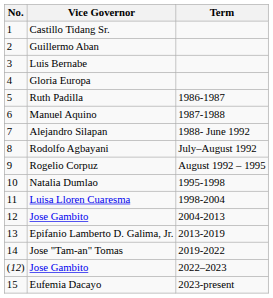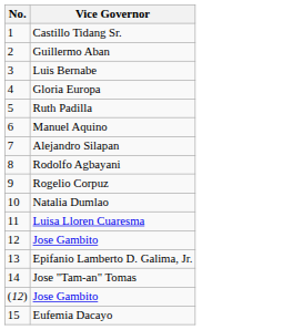 <table class="wikitable">
 <tr>
 <th>No.</th>
 <th>Vice Governor</th>
-<th>Term</th>
 </tr>
 <tr>
 <td>1</td>
 <td>Castillo Tidang Sr.</td>
-<td></td>
 </tr>
 <tr>
 <td>2</td>
 <td>Guillermo Aban</td>
-<td></td>
 </tr>
 <tr>
 <td>3</td>
 <td>Luis Bernabe</td>
-<td></td>
 </tr>
 <tr>
 <td>4</td>
 <td>Gloria Europa</td>
-<td></td>
 </tr>
 <tr>
 <td>5</td>
 <td>Ruth Padilla</td>
-<td>1986-1987</td>
 </tr>
 <tr>
 <td>6</td>
 <td>Manuel Aquino</td>
-<td>1987-1988</td>
 </tr>
 <tr>
 <td>7</td>
 <td>Alejandro Silapan</td>
-<td>1988- June 1992</td>
 </tr>
 <tr>
 <td>8</td>
 <td>Rodolfo Agbayani</td>
-<td>July–August 1992</td>
 </tr>
 <tr>
 <td>9</td>
 <td>Rogelio Corpuz</td>
-<td>August 1992 – 1995</td>
 </tr>
 <tr>
 <td>10</td>
 <td>Natalia Dumlao</td>
-<td>1995-1998</td>
 </tr>
 <tr>
 <td>11</td>
 <td><a href='#'>Luisa Lloren Cuaresma</a></td>
-<td>1998-2004</td>
 </tr>
 <tr>
 <td>12</td>
 <td><a href='#'>Jose Gambito</a></td>
-<td>2004-2013</td>
 </tr>
 <tr>
 <td>13</td>
 <td>Epifanio Lamberto D. Galima, Jr.</td>
-<td>2013-2019</td>
 </tr>
 <tr>
 <td>14</td>
 <td>Jose "Tam-an" Tomas</td>
-<td>2019-2022</td>
 </tr>
 <tr>
 <td>(<em>12</em>)</td>
 <td><a href='#'>Jose Gambito</a></td>
-<td>2022–2023</td>
 </tr>
 <tr>
 <td>15</td>
 <td>Eufemia Dacayo</td>
-<td>2023-present</td>
 </tr>
 </table>
